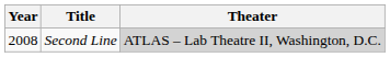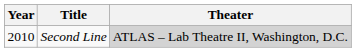 <table class="wikitable sortable">
 <tr>
 <th>Year</th>
 <th>Title</th>
 <th class="unsortable">Theater</th>
 </tr>
 <tr>
-<td>2008</td>
+<td>2010</td>
 <td><em>Second Line</em></td>
 <td style="background: lightgrey;">ATLAS – Lab Theatre II, Washington, D.C.</td>
 </tr>
 </table>
